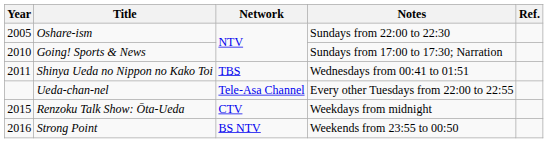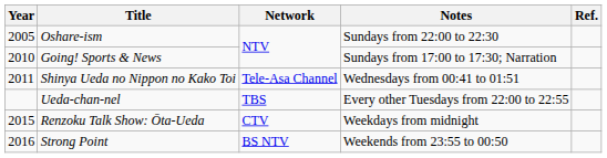 <table class="wikitable">
 <tr>
 <th>Year</th>
 <th>Title</th>
 <th>Network</th>
 <th>Notes</th>
 <th>Ref.</th>
 </tr>
 <tr>
 <td>2005</td>
 <td><em>Oshare-ism</em></td>
 <td rowspan="2"><a href='#'>NTV</a></td>
 <td>Sundays from 22:00 to 22:30</td>
 <td></td>
 </tr>
 <tr>
 <td>2010</td>
 <td><em>Going! Sports & News</em></td>
 <td>Sundays from 17:00 to 17:30; Narration</td>
 <td></td>
 </tr>
 <tr>
 <td>2011</td>
 <td><em>Shinya Ueda no Nippon no Kako Toi</em></td>
-<td><a href='#'>TBS</a></td>
+<td><a href='#'>Tele-Asa Channel</a></td>
 <td>Wednesdays from 00:41 to 01:51</td>
 <td></td>
 </tr>
 <tr>
 <td></td>
 <td><em>Ueda-chan-nel</em></td>
-<td><a href='#'>Tele-Asa Channel</a></td>
+<td><a href='#'>TBS</a></td>
 <td>Every other Tuesdays from 22:00 to 22:55</td>
 <td></td>
 </tr>
 <tr>
 <td>2015</td>
 <td><em>Renzoku Talk Show: Ōta-Ueda</em></td>
 <td><a href='#'>CTV</a></td>
 <td>Weekdays from midnight</td>
 <td></td>
 </tr>
 <tr>
 <td>2016</td>
 <td><em>Strong Point</em></td>
 <td><a href='#'>BS NTV</a></td>
 <td>Weekends from 23:55 to 00:50</td>
 <td></td>
 </tr>
 </table>
